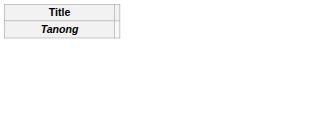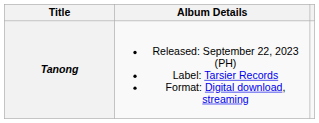 <table class="wikitable plainrowheaders" style="text-align:center;">
 <tr>
 <th scope="col" style="width:10em;">Title</th>
+<th scope="col" style="width:18em;">Album Details</th>
 <th></th>
 </tr>
 <tr>
 <th scope="row"><em>Tanong</em></th>
+<td><br><ul><li>Released: September 22, 2023 <span>(PH)</span></li><li>Label: <a href='#'>Tarsier Records</a></li><li>Format: <a href='#'>Digital download</a>, <a href='#'>streaming</a></li></ul></td>
 <td></td>
 </tr>
 </table>
